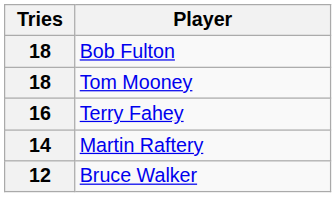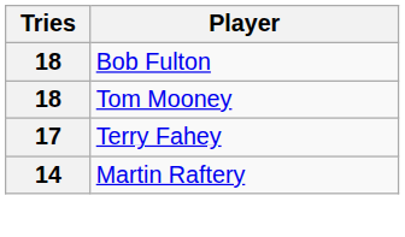 <table class="wikitable" style="text-align:left;">
 <tr>
 <th width=50>Tries</th>
 <th width=200>Player</th>
 </tr>
 <tr>
 <th>18</th>
 <td> <a href='#'>Bob Fulton</a></td>
 </tr>
 <tr>
 <th>18</th>
 <td> <a href='#'>Tom Mooney</a></td>
 </tr>
 <tr>
-<th>16</th>
+<th>17</th>
 <td> <a href='#'>Terry Fahey</a></td>
 </tr>
 <tr>
 <th>14</th>
 <td> <a href='#'>Martin Raftery</a></td>
 </tr>
-<tr>
-<th>12</th>
-<td> <a href='#'>Bruce Walker</a></td>
-</tr>
 </table>
